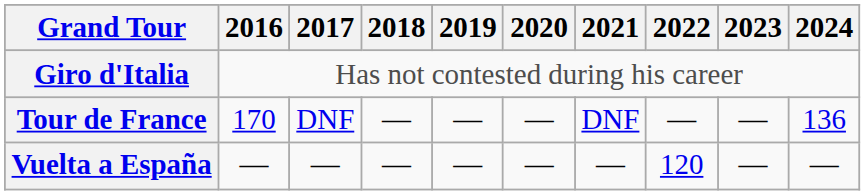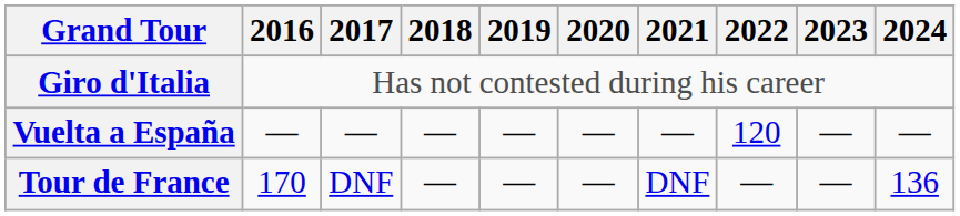 <table class="wikitable plainrowheaders">
 <tr>
 <th scope="col"><a href='#'>Grand Tour</a></th>
 <th scope="col">2016</th>
 <th scope="col">2017</th>
 <th scope="col">2018</th>
 <th scope="col">2019</th>
 <th scope="col">2020</th>
 <th scope="col">2021</th>
 <th scope="col">2022</th>
 <th scope="col">2023</th>
 <th scope="col">2024</th>
 </tr>
 <tr style="text-align:center;">
 <th scope="row"> <a href='#'>Giro d'Italia</a></th>
 <td style="color:#4d4d4d;" colspan="9">Has not contested during his career</td>
 </tr>
 <tr style="text-align:center;">
+<th scope="row"> <a href='#'>Vuelta a España</a></th>
+<td>—</td>
+<td>—</td>
+<td>—</td>
+<td>—</td>
+<td>—</td>
+<td>—</td>
+<td><a href='#'>120</a></td>
+<td>—</td>
+<td>—</td>
+</tr>
+<tr style="text-align:center;">
 <th scope="row"> <a href='#'>Tour de France</a></th>
 <td><a href='#'>170</a></td>
 <td><a href='#'>DNF</a></td>
 <td>—</td>
 <td>—</td>
 <td>—</td>
 <td><a href='#'>DNF</a></td>
 <td>—</td>
 <td>—</td>
 <td><a href='#'>136</a></td>
 </tr>
-<tr style="text-align:center;">
-<th scope="row"> <a href='#'>Vuelta a España</a></th>
-<td>—</td>
-<td>—</td>
-<td>—</td>
-<td>—</td>
-<td>—</td>
-<td>—</td>
-<td><a href='#'>120</a></td>
-<td>—</td>
-<td>—</td>
-</tr>
 </table>
